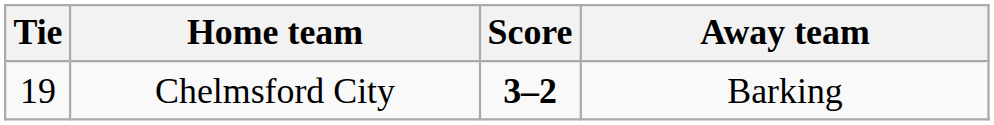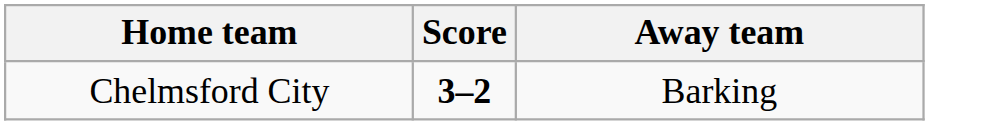 <table class="wikitable" style="text-align:center;">
 <tr>
-<th width=20>Tie</th>
 <th width=175>Home team</th>
 <th width=20>Score</th>
 <th width=175>Away team</th>
 </tr>
 <tr>
-<td>19</td>
 <td>Chelmsford City</td>
 <td><strong>3–2</strong></td>
 <td>Barking</td>
 </tr>
 </table>
